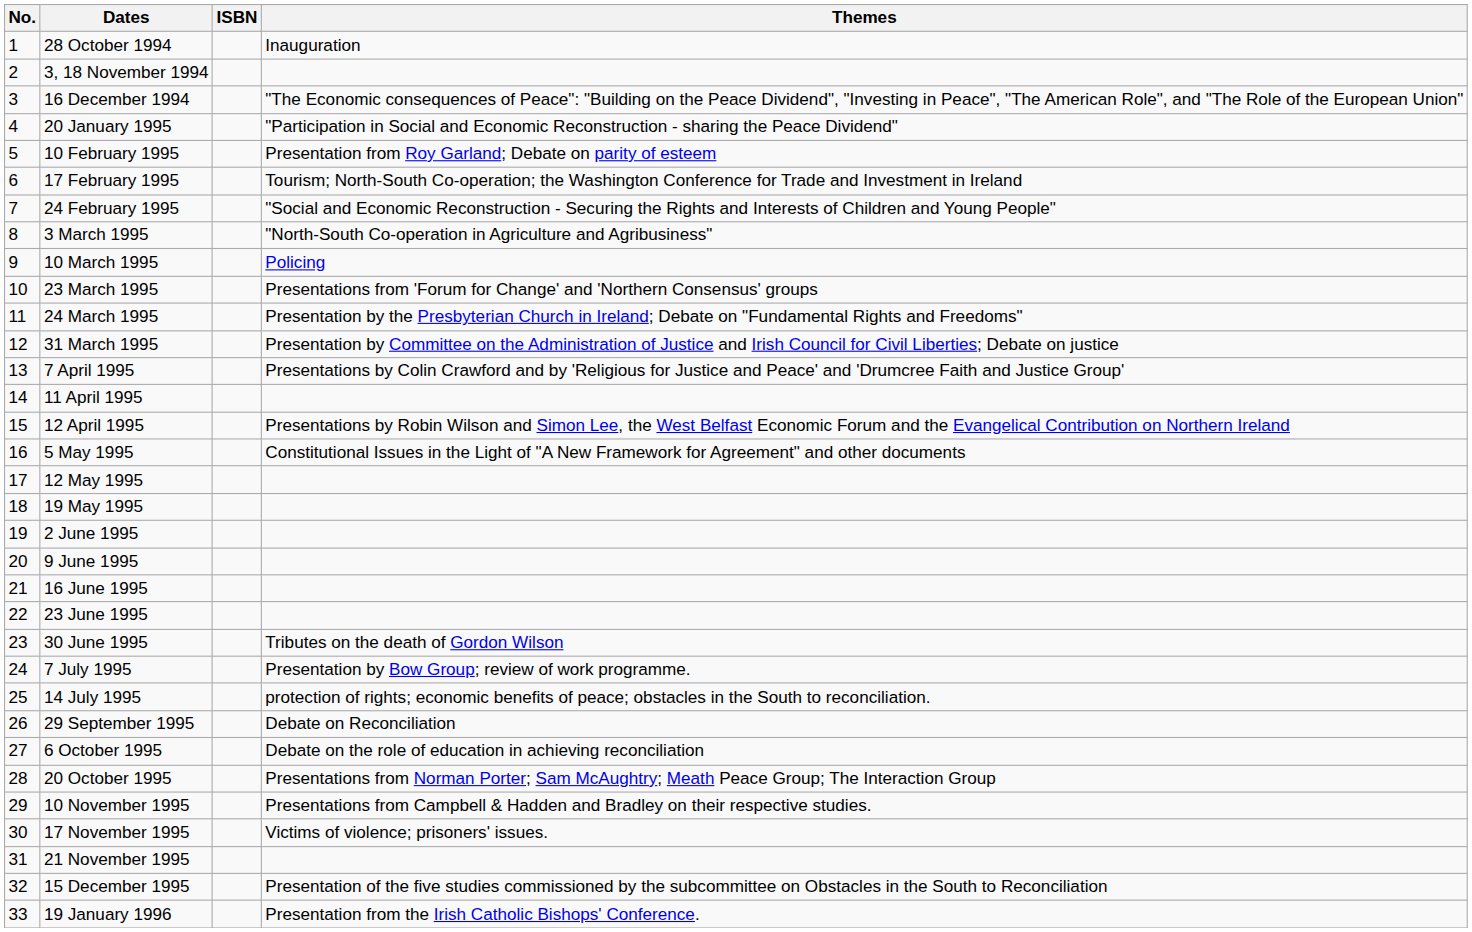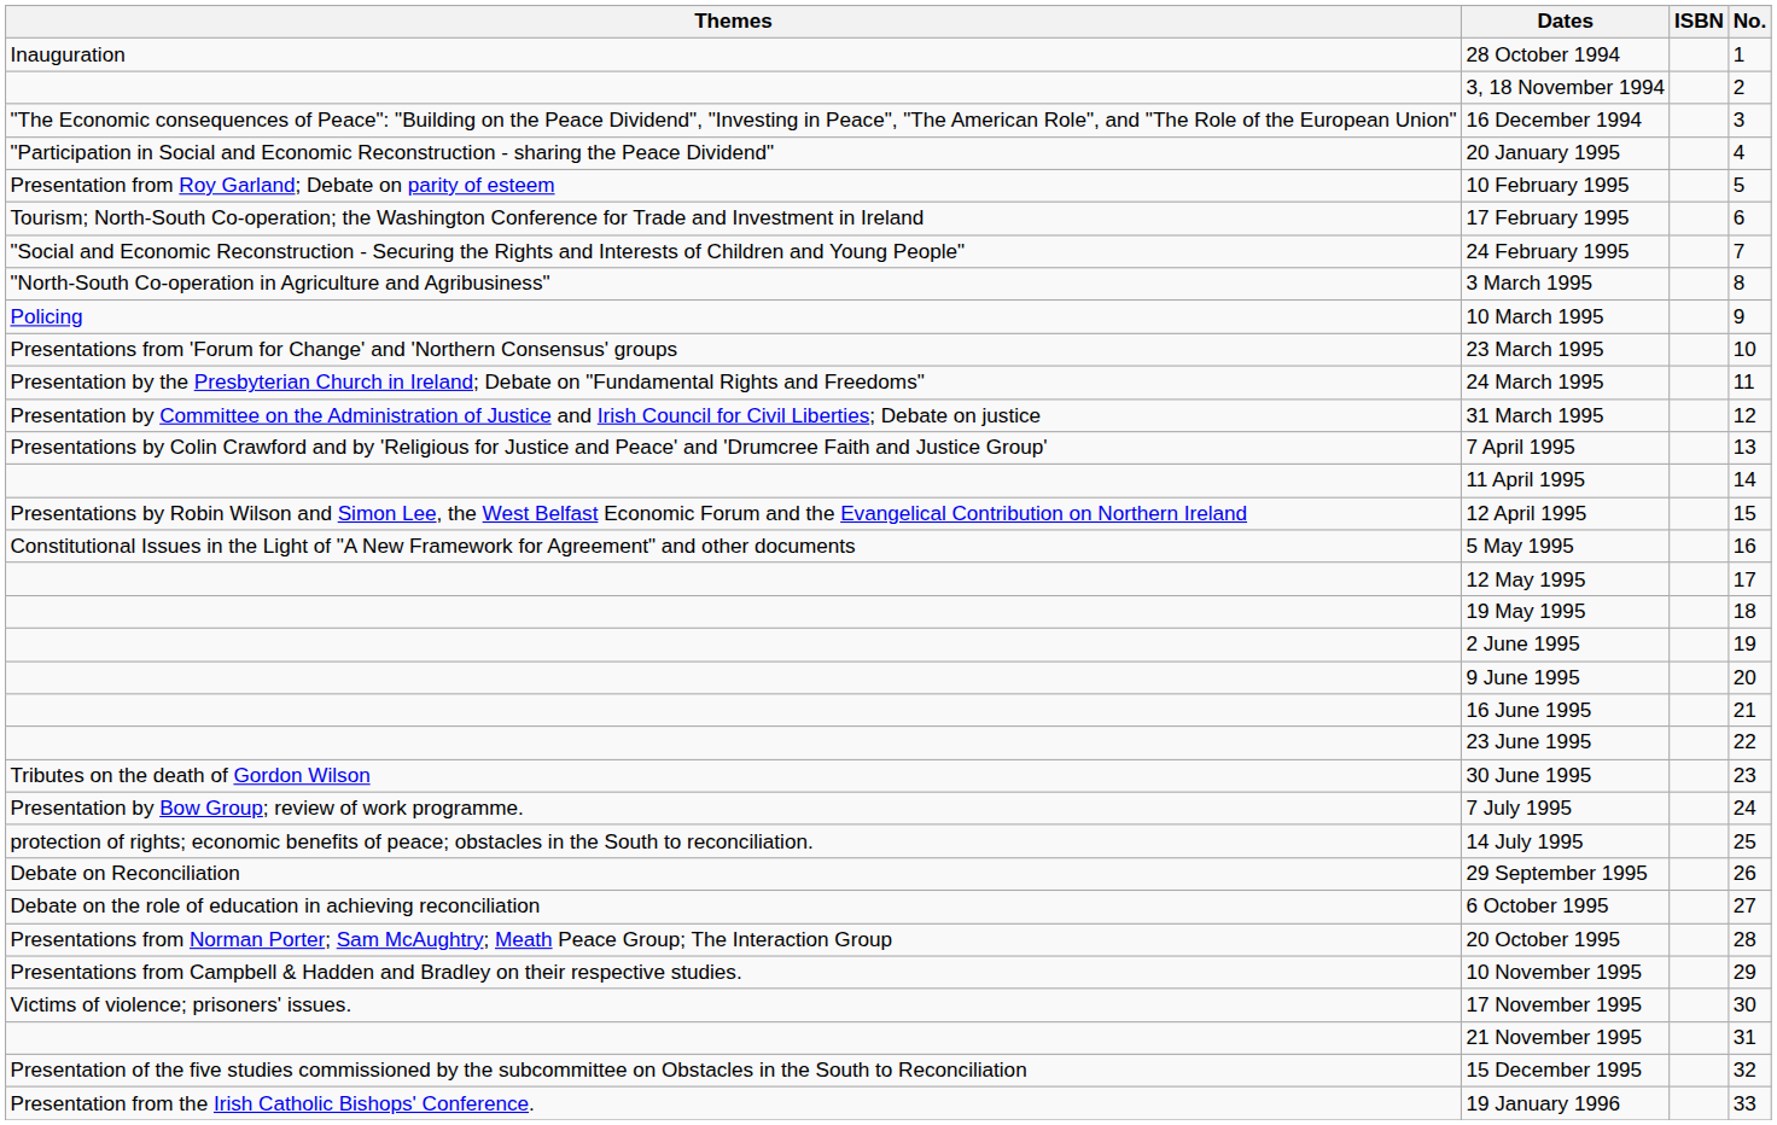 <table class="wikitable">
 <tr>
-<th>No.</th>
+<th>Themes</th>
 <th>Dates</th>
 <th>ISBN</th>
-<th>Themes</th>
+<th>No.</th>
 </tr>
 <tr>
-<td>1</td>
+<td>Inauguration</td>
 <td>28 October 1994</td>
 <td></td>
-<td>Inauguration</td>
+<td>1</td>
 </tr>
 <tr>
-<td>2</td>
+<td></td>
 <td>3, 18 November 1994</td>
 <td></td>
-<td></td>
+<td>2</td>
 </tr>
 <tr>
-<td>3</td>
+<td>"The Economic consequences of Peace": "Building on the Peace Dividend", "Investing in Peace", "The American Role", and "The Role of the European Union"</td>
 <td>16 December 1994</td>
 <td></td>
-<td>"The Economic consequences of Peace": "Building on the Peace Dividend", "Investing in Peace", "The American Role", and "The Role of the European Union"</td>
+<td>3</td>
 </tr>
 <tr>
-<td>4</td>
+<td>"Participation in Social and Economic Reconstruction - sharing the Peace Dividend"</td>
 <td>20 January 1995</td>
 <td></td>
-<td>"Participation in Social and Economic Reconstruction - sharing the Peace Dividend"</td>
+<td>4</td>
 </tr>
 <tr>
-<td>5</td>
+<td>Presentation from <a href='#'>Roy Garland</a>; Debate on <a href='#'>parity of esteem</a></td>
 <td>10 February 1995</td>
 <td></td>
-<td>Presentation from <a href='#'>Roy Garland</a>; Debate on <a href='#'>parity of esteem</a></td>
+<td>5</td>
 </tr>
 <tr>
-<td>6</td>
+<td>Tourism; North-South Co-operation; the Washington Conference for Trade and Investment in Ireland</td>
 <td>17 February 1995</td>
 <td></td>
-<td>Tourism; North-South Co-operation; the Washington Conference for Trade and Investment in Ireland</td>
+<td>6</td>
 </tr>
 <tr>
-<td>7</td>
+<td>"Social and Economic Reconstruction - Securing the Rights and Interests of Children and Young People"</td>
 <td>24 February 1995</td>
 <td></td>
-<td>"Social and Economic Reconstruction - Securing the Rights and Interests of Children and Young People"</td>
+<td>7</td>
 </tr>
 <tr>
-<td>8</td>
+<td>"North-South Co-operation in Agriculture and Agribusiness"</td>
 <td>3 March 1995</td>
 <td></td>
-<td>"North-South Co-operation in Agriculture and Agribusiness"</td>
+<td>8</td>
 </tr>
 <tr>
-<td>9</td>
+<td><a href='#'>Policing</a></td>
 <td>10 March 1995</td>
 <td></td>
-<td><a href='#'>Policing</a></td>
+<td>9</td>
 </tr>
 <tr>
-<td>10</td>
+<td>Presentations from 'Forum for Change' and 'Northern Consensus' groups</td>
 <td>23 March 1995</td>
 <td></td>
-<td>Presentations from 'Forum for Change' and 'Northern Consensus' groups</td>
+<td>10</td>
 </tr>
 <tr>
-<td>11</td>
+<td>Presentation by the <a href='#'>Presbyterian Church in Ireland</a>; Debate on "Fundamental Rights and Freedoms"</td>
 <td>24 March 1995</td>
 <td></td>
-<td>Presentation by the <a href='#'>Presbyterian Church in Ireland</a>; Debate on "Fundamental Rights and Freedoms"</td>
+<td>11</td>
 </tr>
 <tr>
-<td>12</td>
+<td>Presentation by <a href='#'>Committee on the Administration of Justice</a> and <a href='#'>Irish Council for Civil Liberties</a>; Debate on justice</td>
 <td>31 March 1995</td>
 <td></td>
-<td>Presentation by <a href='#'>Committee on the Administration of Justice</a> and <a href='#'>Irish Council for Civil Liberties</a>; Debate on justice</td>
+<td>12</td>
 </tr>
 <tr>
-<td>13</td>
+<td>Presentations by Colin Crawford and by 'Religious for Justice and Peace' and 'Drumcree Faith and Justice Group'</td>
 <td>7 April 1995</td>
 <td></td>
-<td>Presentations by Colin Crawford and by 'Religious for Justice and Peace' and 'Drumcree Faith and Justice Group'</td>
+<td>13</td>
 </tr>
 <tr>
-<td>14</td>
+<td></td>
 <td>11 April 1995</td>
 <td></td>
-<td></td>
+<td>14</td>
 </tr>
 <tr>
-<td>15</td>
+<td>Presentations by Robin Wilson and <a href='#'>Simon Lee</a>, the <a href='#'>West Belfast</a> Economic Forum and the <a href='#'>Evangelical Contribution on Northern Ireland</a></td>
 <td>12 April 1995</td>
 <td></td>
-<td>Presentations by Robin Wilson and <a href='#'>Simon Lee</a>, the <a href='#'>West Belfast</a> Economic Forum and the <a href='#'>Evangelical Contribution on Northern Ireland</a></td>
+<td>15</td>
 </tr>
 <tr>
-<td>16</td>
+<td>Constitutional Issues in the Light of "A New Framework for Agreement" and other documents</td>
 <td>5 May 1995</td>
 <td></td>
-<td>Constitutional Issues in the Light of "A New Framework for Agreement" and other documents</td>
+<td>16</td>
 </tr>
 <tr>
-<td>17</td>
+<td></td>
 <td>12 May 1995</td>
 <td></td>
-<td></td>
+<td>17</td>
 </tr>
 <tr>
-<td>18</td>
+<td></td>
 <td>19 May 1995</td>
 <td></td>
-<td></td>
+<td>18</td>
 </tr>
 <tr>
-<td>19</td>
+<td></td>
 <td>2 June 1995</td>
 <td></td>
-<td></td>
+<td>19</td>
 </tr>
 <tr>
-<td>20</td>
+<td></td>
 <td>9 June 1995</td>
 <td></td>
-<td></td>
+<td>20</td>
 </tr>
 <tr>
-<td>21</td>
+<td></td>
 <td>16 June 1995</td>
 <td></td>
-<td></td>
+<td>21</td>
 </tr>
 <tr>
-<td>22</td>
+<td></td>
 <td>23 June 1995</td>
 <td></td>
-<td></td>
+<td>22</td>
 </tr>
 <tr>
-<td>23</td>
+<td>Tributes on the death of <a href='#'>Gordon Wilson</a></td>
 <td>30 June 1995</td>
 <td></td>
-<td>Tributes on the death of <a href='#'>Gordon Wilson</a></td>
+<td>23</td>
 </tr>
 <tr>
-<td>24</td>
+<td>Presentation by <a href='#'>Bow Group</a>; review of work programme.</td>
 <td>7 July 1995</td>
 <td></td>
-<td>Presentation by <a href='#'>Bow Group</a>; review of work programme.</td>
+<td>24</td>
 </tr>
 <tr>
-<td>25</td>
+<td>protection of rights; economic benefits of peace; obstacles in the South to reconciliation.</td>
 <td>14 July 1995</td>
 <td></td>
-<td>protection of rights; economic benefits of peace; obstacles in the South to reconciliation.</td>
+<td>25</td>
 </tr>
 <tr>
-<td>26</td>
+<td>Debate on Reconciliation</td>
 <td>29 September 1995</td>
 <td></td>
-<td>Debate on Reconciliation</td>
+<td>26</td>
 </tr>
 <tr>
-<td>27</td>
+<td>Debate on the role of education in achieving reconciliation</td>
 <td>6 October 1995</td>
 <td></td>
-<td>Debate on the role of education in achieving reconciliation</td>
+<td>27</td>
 </tr>
 <tr>
-<td>28</td>
+<td>Presentations from <a href='#'>Norman Porter</a>; <a href='#'>Sam McAughtry</a>; <a href='#'>Meath</a> Peace Group; The Interaction Group</td>
 <td>20 October 1995</td>
 <td></td>
-<td>Presentations from <a href='#'>Norman Porter</a>; <a href='#'>Sam McAughtry</a>; <a href='#'>Meath</a> Peace Group; The Interaction Group</td>
+<td>28</td>
 </tr>
 <tr>
-<td>29</td>
+<td>Presentations from Campbell & Hadden and Bradley on their respective studies.</td>
 <td>10 November 1995</td>
 <td></td>
-<td>Presentations from Campbell & Hadden and Bradley on their respective studies.</td>
+<td>29</td>
 </tr>
 <tr>
-<td>30</td>
+<td>Victims of violence; prisoners' issues.</td>
 <td>17 November 1995</td>
 <td></td>
-<td>Victims of violence; prisoners' issues.</td>
+<td>30</td>
 </tr>
 <tr>
-<td>31</td>
+<td></td>
 <td>21 November 1995</td>
 <td></td>
-<td></td>
+<td>31</td>
 </tr>
 <tr>
-<td>32</td>
+<td>Presentation of the five studies commissioned by the subcommittee on Obstacles in the South to Reconciliation</td>
 <td>15 December 1995</td>
 <td></td>
-<td>Presentation of the five studies commissioned by the subcommittee on Obstacles in the South to Reconciliation</td>
+<td>32</td>
 </tr>
 <tr>
-<td>33</td>
+<td>Presentation from the <a href='#'>Irish Catholic Bishops' Conference</a>.</td>
 <td>19 January 1996</td>
 <td></td>
-<td>Presentation from the <a href='#'>Irish Catholic Bishops' Conference</a>.</td>
+<td>33</td>
 </tr>
 </table>
